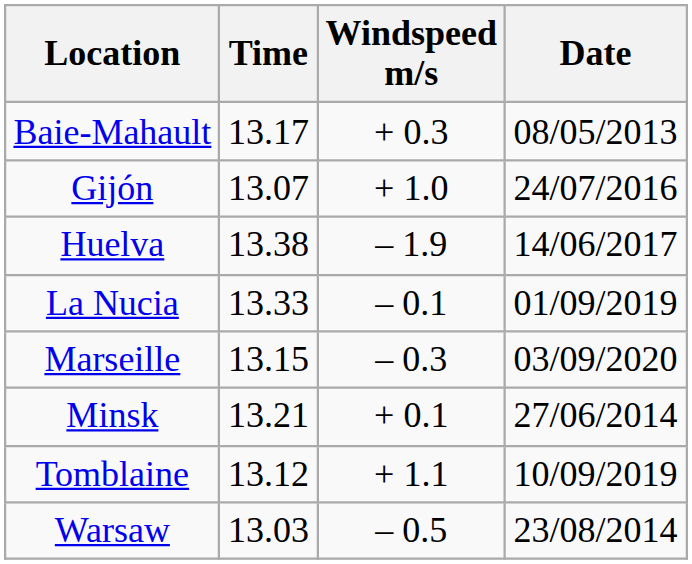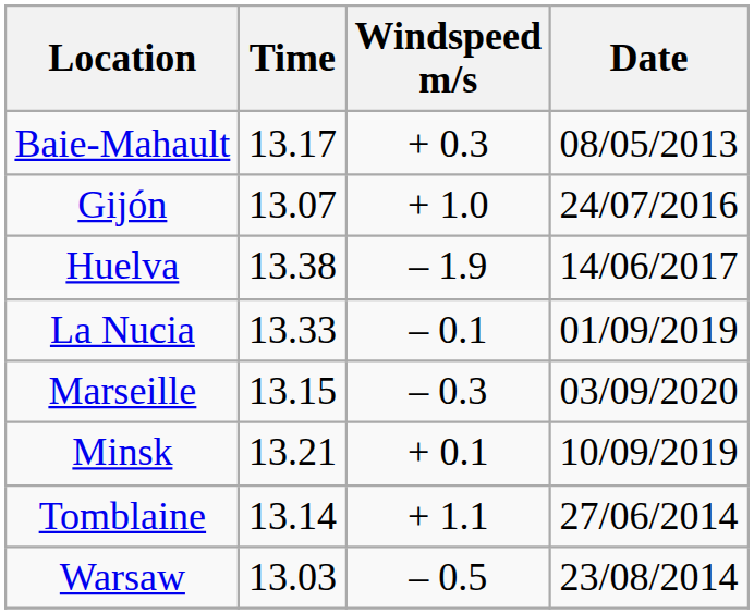 <table class="wikitable" style= "text-align: center">
 <tr>
 <th>Location</th>
 <th>Time</th>
 <th>Windspeed<br>m/s</th>
 <th>Date</th>
 </tr>
 <tr>
 <td><a href='#'>Baie-Mahault</a></td>
 <td>13.17</td>
 <td>+ 0.3</td>
 <td>08/05/2013</td>
 </tr>
 <tr>
 <td><a href='#'>Gijón</a></td>
 <td>13.07</td>
 <td>+ 1.0</td>
 <td>24/07/2016</td>
 </tr>
 <tr>
 <td><a href='#'>Huelva</a></td>
 <td>13.38</td>
 <td>– 1.9</td>
 <td>14/06/2017</td>
 </tr>
 <tr>
 <td><a href='#'>La Nucia</a></td>
 <td>13.33</td>
 <td>– 0.1</td>
 <td>01/09/2019</td>
 </tr>
 <tr>
 <td><a href='#'>Marseille</a></td>
 <td>13.15</td>
 <td>– 0.3</td>
 <td>03/09/2020</td>
 </tr>
 <tr>
 <td><a href='#'>Minsk</a></td>
 <td>13.21</td>
 <td>+ 0.1</td>
-<td>27/06/2014</td>
+<td>10/09/2019</td>
 </tr>
 <tr>
 <td><a href='#'>Tomblaine</a></td>
-<td>13.12</td>
+<td>13.14</td>
 <td>+ 1.1</td>
-<td>10/09/2019</td>
+<td>27/06/2014</td>
 </tr>
 <tr>
 <td><a href='#'>Warsaw</a></td>
 <td>13.03</td>
 <td>– 0.5</td>
 <td>23/08/2014</td>
 </tr>
 </table>
